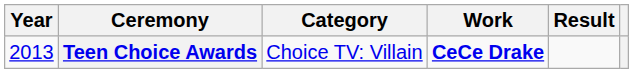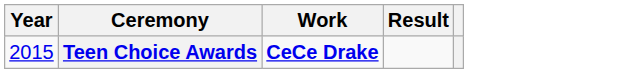 <table class="wikitable plainrowheaders">
 <tr>
 <th scope="col">Year</th>
 <th scope="col">Ceremony</th>
-<th scope="col">Category</th>
 <th scope="col">Work</th>
 <th scope="col">Result</th>
 <th scope="col"></th>
 </tr>
 <tr>
-<td><a href='#'>2013</a></td>
+<td><a href='#'>2015</a></td>
 <th scope=row><a href='#'>Teen Choice Awards</a></th>
-<td><a href='#'>Choice TV: Villain</a></td>
 <td><strong><a href='#'>CeCe Drake</a></strong></td>
 <td></td>
 <th align=center></th>
 </tr>
 </table>
